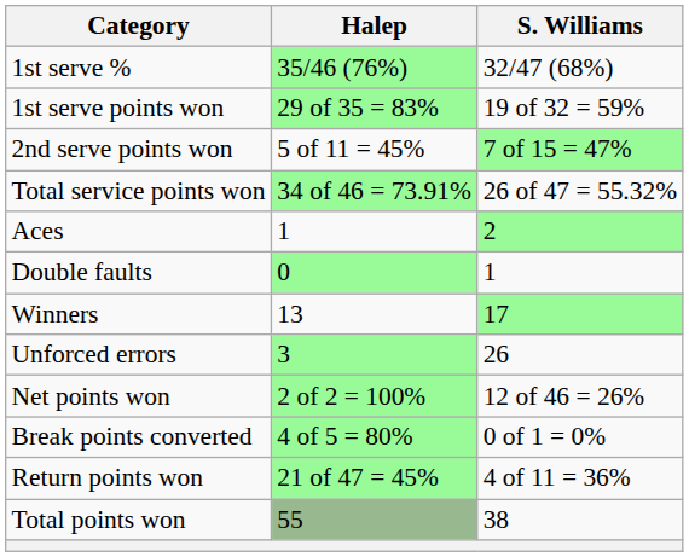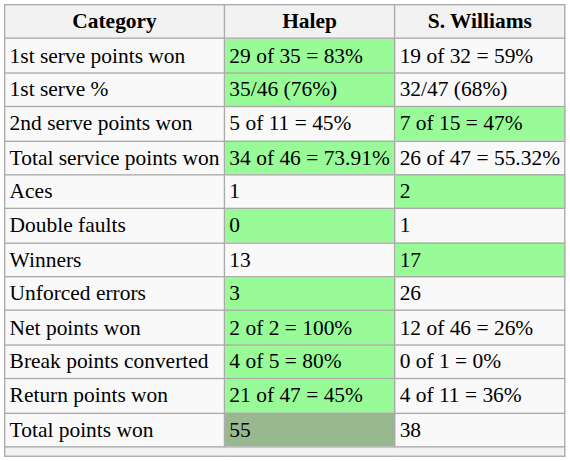 <table class="wikitable">
 <tr>
 <th>Category</th>
 <th> Halep</th>
 <th> S. Williams</th>
 </tr>
 <tr>
+<td>1st serve points won</td>
+<td bgcolor=98FB98>29 of 35 = 83%</td>
+<td>19 of 32 = 59%</td>
+</tr>
+<tr>
 <td>1st serve %</td>
 <td bgcolor=98FB98>35/46 (76%)</td>
 <td>32/47 (68%)</td>
-</tr>
-<tr>
-<td>1st serve points won</td>
-<td bgcolor=98FB98>29 of 35 = 83%</td>
-<td>19 of 32 = 59%</td>
 </tr>
 <tr>
 <td>2nd serve points won</td>
 <td>5 of 11 = 45%</td>
 <td bgcolor=98FB98>7 of 15 = 47%</td>
 </tr>
 <tr>
 <td>Total service points won</td>
 <td bgcolor=98FB98>34 of 46 = 73.91%</td>
 <td>26 of 47 = 55.32%</td>
 </tr>
 <tr>
 <td>Aces</td>
 <td>1</td>
 <td bgcolor=98FB98>2</td>
 </tr>
 <tr>
 <td>Double faults</td>
 <td bgcolor=98FB98>0</td>
 <td>1</td>
 </tr>
 <tr>
 <td>Winners</td>
 <td>13</td>
 <td bgcolor=98FB98>17</td>
 </tr>
 <tr>
 <td>Unforced errors</td>
 <td bgcolor=98FB98>3</td>
 <td>26</td>
 </tr>
 <tr>
 <td>Net points won</td>
 <td bgcolor=98FB98>2 of 2 = 100%</td>
 <td>12 of 46 = 26%</td>
 </tr>
 <tr>
 <td>Break points converted</td>
 <td bgcolor=98FB98>4 of 5 = 80%</td>
 <td>0 of 1 = 0%</td>
 </tr>
 <tr>
 <td>Return points won</td>
 <td bgcolor=98FB98>21 of 47 = 45%</td>
 <td>4 of 11 = 36%</td>
 </tr>
 <tr>
 <td>Total points won</td>
 <td bgcolor=98FB989>55</td>
 <td>38</td>
 </tr>
 <tr>
 <th colspan=3></th>
 </tr>
 </table>
